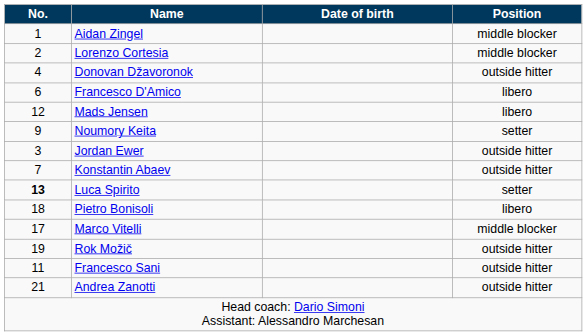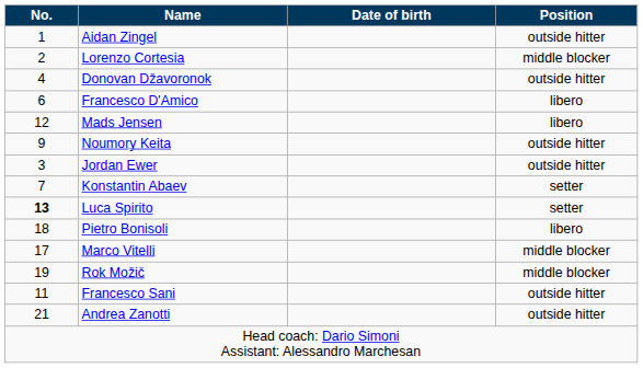 <table class="wikitable sortable" style="font-size:100%; text-align:center;">
 <tr>
 <th style="width:5em; color:#ffffff;  background-color:#00385d">No.</th>
 <th style="width:15em; color:#ffffff; background-color:#00385d">Name</th>
 <th style="width:15em; color:#ffffff; background-color:#00385d">Date of birth</th>
 <th style="width:10em; color:#ffffff; background-color:#00385d">Position</th>
 </tr>
 <tr>
 <td>1</td>
 <td align=left> <a href='#'>Aidan Zingel </a></td>
 <td align=right></td>
-<td>middle blocker</td>
+<td>outside hitter</td>
 </tr>
 <tr>
 <td>2</td>
 <td align=left> <a href='#'>Lorenzo Cortesia</a></td>
 <td align=right></td>
 <td>middle blocker</td>
 </tr>
 <tr>
 <td>4</td>
 <td align=left> <a href='#'>Donovan Džavoronok</a></td>
 <td align=right></td>
 <td>outside hitter</td>
 </tr>
 <tr>
 <td>6</td>
 <td align=left> <a href='#'>Francesco D'Amico</a></td>
 <td align=right></td>
 <td>libero</td>
 </tr>
 <tr>
 <td>12</td>
 <td align=left> <a href='#'>Mads Jensen</a></td>
 <td align=right></td>
 <td>libero</td>
 </tr>
 <tr>
 <td>9</td>
 <td align=left> <a href='#'>Noumory Keita</a></td>
 <td align=right></td>
-<td>setter</td>
+<td>outside hitter</td>
 </tr>
 <tr>
 <td>3</td>
 <td align=left> <a href='#'>Jordan Ewer</a></td>
 <td align=right></td>
 <td>outside hitter</td>
 </tr>
 <tr>
 <td>7</td>
 <td align=left> <a href='#'>Konstantin Abaev</a></td>
 <td align=right></td>
-<td>outside hitter</td>
+<td>setter</td>
 </tr>
 <tr>
 <td><strong>13</strong></td>
 <td align=left> <a href='#'>Luca Spirito</a></td>
 <td align=right></td>
 <td>setter</td>
 </tr>
 <tr>
 <td>18</td>
 <td align=left> <a href='#'>Pietro Bonisoli</a></td>
 <td align=right></td>
 <td>libero</td>
 </tr>
 <tr>
 <td>17</td>
 <td align=left> <a href='#'>Marco Vitelli</a></td>
 <td align=right></td>
 <td>middle blocker</td>
 </tr>
 <tr>
 <td>19</td>
 <td align=left> <a href='#'>Rok Možič</a></td>
 <td align=right></td>
-<td>outside hitter</td>
+<td>middle blocker</td>
 </tr>
 <tr>
 <td>11</td>
 <td align=left> <a href='#'>Francesco Sani</a></td>
 <td align=right></td>
 <td>outside hitter</td>
 </tr>
 <tr>
 <td>21</td>
 <td align=left> <a href='#'>Andrea Zanotti</a></td>
 <td align=right></td>
 <td>outside hitter</td>
 </tr>
 <tr>
 <td colspan=4>Head coach:  <a href='#'>Dario Simoni</a><br>Assistant:  Alessandro Marchesan</td>
 </tr>
 </table>
